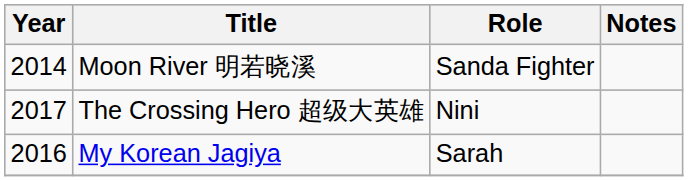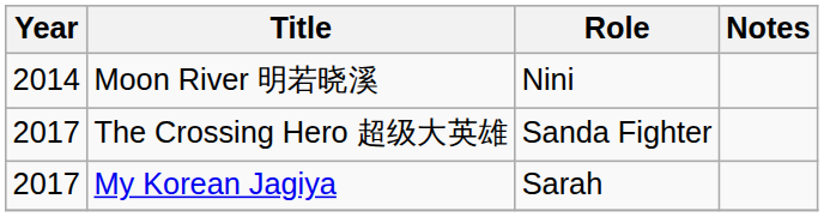 <table class="wikitable">
 <tr>
 <th>Year</th>
 <th>Title</th>
 <th>Role</th>
 <th>Notes</th>
 </tr>
 <tr>
 <td>2014</td>
 <td>Moon River 明若晓溪</td>
+<td>Nini</td>
+<td></td>
+</tr>
+<tr>
+<td>2017</td>
+<td>The Crossing Hero 超级大英雄</td>
 <td>Sanda Fighter</td>
 <td></td>
 </tr>
 <tr>
 <td>2017</td>
-<td>The Crossing Hero 超级大英雄</td>
-<td>Nini</td>
-<td></td>
-</tr>
-<tr>
-<td>2016</td>
 <td><a href='#'>My Korean Jagiya</a></td>
 <td>Sarah</td>
 <td></td>
 </tr>
 <tr>
 </tr>
 </table>
